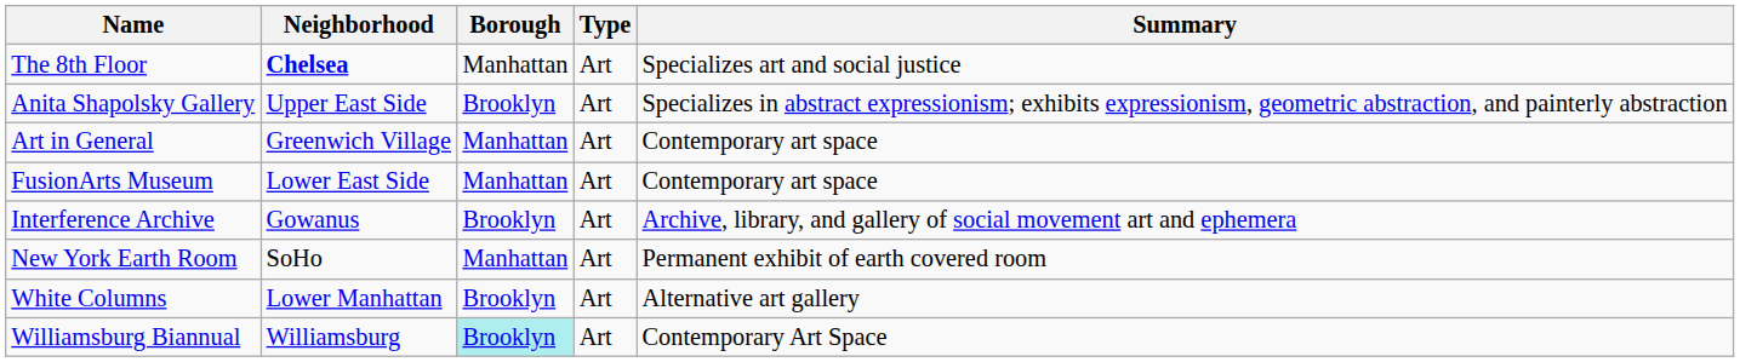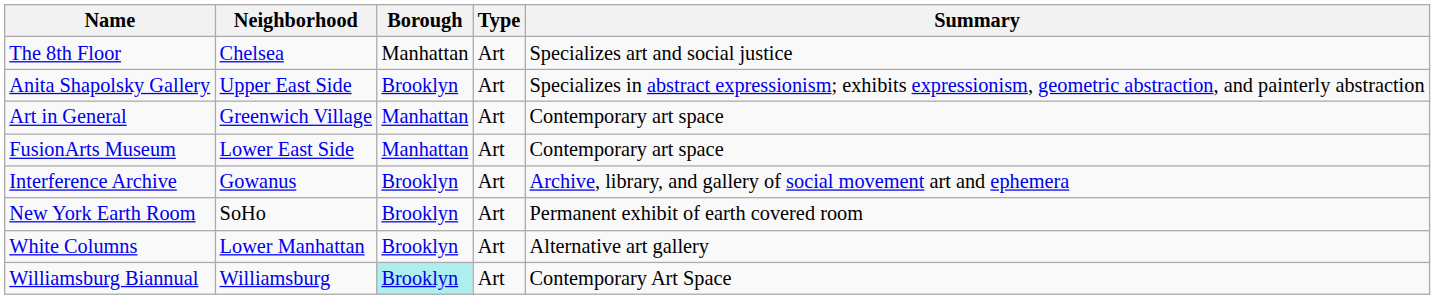 <table class="wikitable sortable">
 <tr>
 <th>Name</th>
 <th>Neighborhood</th>
 <th>Borough</th>
 <th>Type</th>
 <th>Summary</th>
 </tr>
 <tr>
 <td><a href='#'>The 8th Floor</a></td>
-<td><strong><a href='#'>Chelsea</a></strong></td>
+<td><a href='#'>Chelsea</a></td>
 <td>Manhattan</td>
 <td>Art</td>
 <td>Specializes art and social justice</td>
 </tr>
 <tr>
 <td><a href='#'>Anita Shapolsky Gallery</a></td>
 <td><a href='#'>Upper East Side</a></td>
 <td><a href='#'>Brooklyn</a></td>
 <td>Art</td>
 <td>Specializes in <a href='#'>abstract expressionism</a>; exhibits <a href='#'>expressionism</a>, <a href='#'>geometric abstraction</a>, and painterly abstraction</td>
 </tr>
 <tr>
 <td><a href='#'>Art in General</a></td>
 <td><a href='#'>Greenwich Village</a></td>
 <td><a href='#'>Manhattan</a></td>
 <td>Art</td>
 <td>Contemporary art space</td>
 </tr>
 <tr>
 <td><a href='#'>FusionArts Museum</a></td>
 <td><a href='#'>Lower East Side</a></td>
 <td><a href='#'>Manhattan</a></td>
 <td>Art</td>
 <td>Contemporary art space</td>
 </tr>
 <tr>
 <td><a href='#'>Interference Archive</a></td>
 <td><a href='#'>Gowanus</a></td>
 <td><a href='#'>Brooklyn</a></td>
 <td>Art</td>
 <td><a href='#'>Archive</a>, library, and gallery of <a href='#'>social movement</a> art and <a href='#'>ephemera</a></td>
 </tr>
 <tr>
 <td><a href='#'>New York Earth Room</a></td>
 <td>SoHo</td>
-<td><a href='#'>Manhattan</a></td>
+<td><a href='#'>Brooklyn</a></td>
 <td>Art</td>
 <td>Permanent exhibit of earth covered room</td>
 </tr>
 <tr>
 <td><a href='#'>White Columns</a></td>
 <td><a href='#'>Lower Manhattan</a></td>
 <td><a href='#'>Brooklyn</a></td>
 <td>Art</td>
 <td>Alternative art gallery</td>
 </tr>
 <tr>
 <td><a href='#'>Williamsburg Biannual</a></td>
 <td><a href='#'>Williamsburg</a></td>
 <td style="background: paleturquoise;"><a href='#'>Brooklyn</a></td>
 <td>Art</td>
 <td>Contemporary Art Space</td>
 </tr>
 </table>
